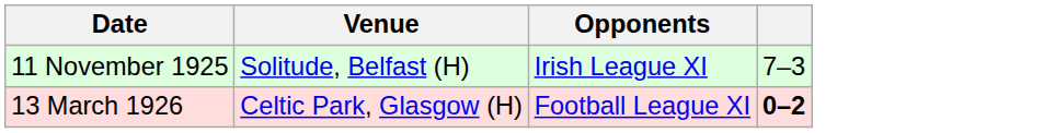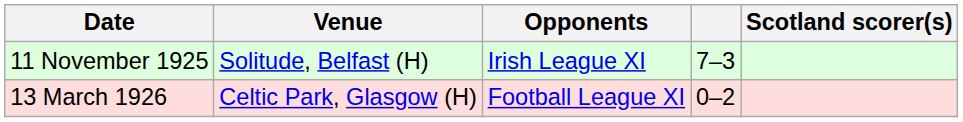 <table class="wikitable">
 <tr>
 <th>Date</th>
 <th>Venue</th>
 <th>Opponents</th>
 <th></th>
+<th>Scotland scorer(s)</th>
 </tr>
 <tr bgcolor=#ddffdd>
 <td>11 November 1925</td>
 <td><a href='#'>Solitude</a>, <a href='#'>Belfast</a> (H)</td>
 <td> <a href='#'>Irish League XI</a></td>
 <td align=center>7–3</td>
+<td></td>
 </tr>
 <tr bgcolor=#ffdddd>
 <td>13 March 1926</td>
 <td><a href='#'>Celtic Park</a>, <a href='#'>Glasgow</a> (H)</td>
 <td> <a href='#'>Football League XI</a></td>
-<td align=center><strong>0–2</strong></td>
+<td align=center>0–2</td>
+<td></td>
 </tr>
 </table>
